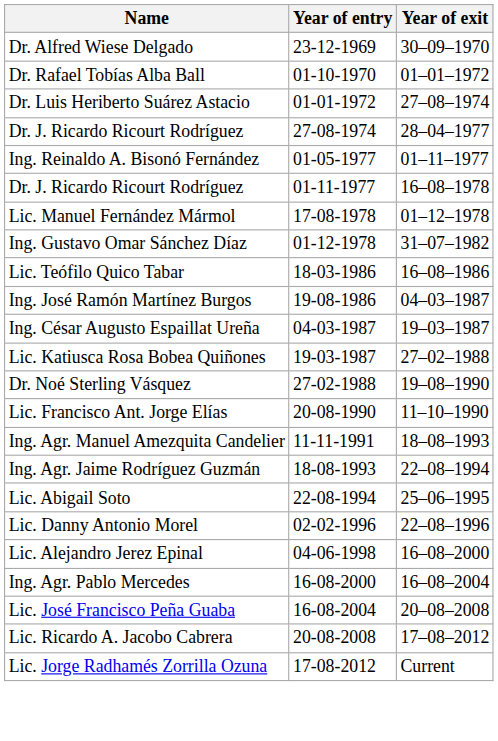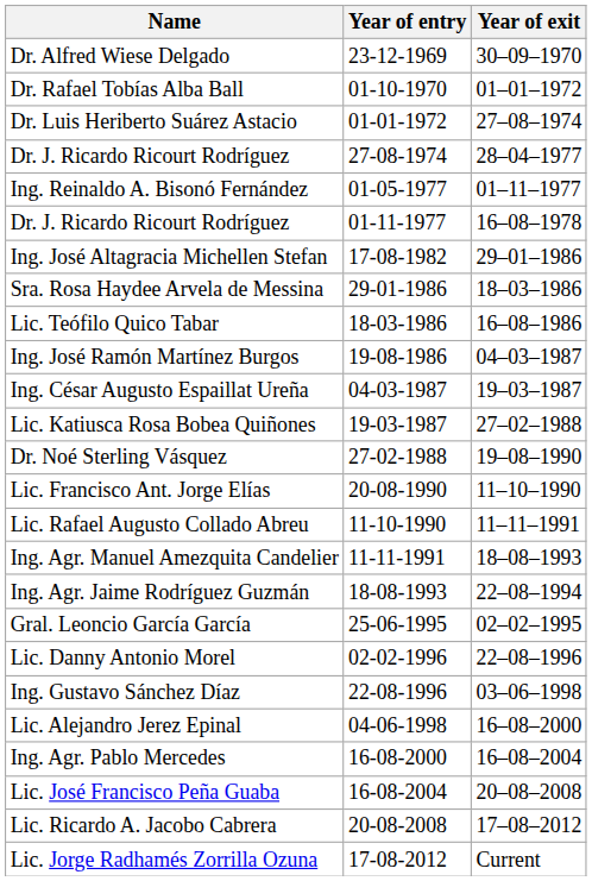 <table border="0" style="background:white" align="top" class="sortable wikitable">
 <tr>
 <th>Name</th>
 <th>Year of entry</th>
 <th>Year of exit</th>
 </tr>
 <tr>
 <td>Dr. Alfred Wiese Delgado</td>
 <td>23-12-1969</td>
 <td>30–09–1970</td>
 </tr>
 <tr>
 <td>Dr. Rafael Tobías Alba Ball</td>
 <td>01-10-1970</td>
 <td>01–01–1972</td>
 </tr>
 <tr>
 <td>Dr. Luis Heriberto Suárez Astacio</td>
 <td>01-01-1972</td>
 <td>27–08–1974</td>
 </tr>
 <tr>
 <td>Dr. J. Ricardo Ricourt Rodríguez</td>
 <td>27-08-1974</td>
 <td>28–04–1977</td>
 </tr>
 <tr>
 <td>Ing. Reinaldo A. Bisonó Fernández</td>
 <td>01-05-1977</td>
 <td>01–11–1977</td>
 </tr>
 <tr>
 <td>Dr. J. Ricardo Ricourt Rodríguez</td>
 <td>01-11-1977</td>
 <td>16–08–1978</td>
 </tr>
 <tr>
-<td>Lic. Manuel Fernández Mármol</td>
-<td>17-08-1978</td>
-<td>01–12–1978</td>
+<td>Ing. José Altagracia Michellen Stefan</td>
+<td>17-08-1982</td>
+<td>29–01–1986</td>
 </tr>
 <tr>
-<td>Ing. Gustavo Omar Sánchez Díaz</td>
-<td>01-12-1978</td>
-<td>31–07–1982</td>
+<td>Sra. Rosa Haydee Arvela de Messina</td>
+<td>29-01-1986</td>
+<td>18–03–1986</td>
 </tr>
 <tr>
 <td>Lic. Teófilo Quico Tabar</td>
 <td>18-03-1986</td>
 <td>16–08–1986</td>
 </tr>
 <tr>
 <td>Ing. José Ramón Martínez Burgos</td>
 <td>19-08-1986</td>
 <td>04–03–1987</td>
 </tr>
 <tr>
 <td>Ing. César Augusto Espaillat Ureña</td>
 <td>04-03-1987</td>
 <td>19–03–1987</td>
 </tr>
 <tr>
 <td>Lic. Katiusca Rosa Bobea Quiñones</td>
 <td>19-03-1987</td>
 <td>27–02–1988</td>
 </tr>
 <tr>
 <td>Dr. Noé Sterling Vásquez</td>
 <td>27-02-1988</td>
 <td>19–08–1990</td>
 </tr>
 <tr>
 <td>Lic. Francisco Ant. Jorge Elías</td>
 <td>20-08-1990</td>
 <td>11–10–1990</td>
 </tr>
 <tr>
+<td>Lic. Rafael Augusto Collado Abreu</td>
+<td>11-10-1990</td>
+<td>11–11–1991</td>
+</tr>
+<tr>
 <td>Ing. Agr. Manuel Amezquita Candelier</td>
 <td>11-11-1991</td>
 <td>18–08–1993</td>
 </tr>
 <tr>
 <td>Ing. Agr. Jaime Rodríguez Guzmán</td>
 <td>18-08-1993</td>
 <td>22–08–1994</td>
 </tr>
 <tr>
-<td>Lic. Abigail Soto</td>
-<td>22-08-1994</td>
-<td>25–06–1995</td>
+<td>Gral. Leoncio García García</td>
+<td>25-06-1995</td>
+<td>02–02–1995</td>
 </tr>
 <tr>
 <td>Lic. Danny Antonio Morel</td>
 <td>02-02-1996</td>
 <td>22–08–1996</td>
+</tr>
+<tr>
+<td>Ing. Gustavo Sánchez Díaz</td>
+<td>22-08-1996</td>
+<td>03–06–1998</td>
 </tr>
 <tr>
 <td>Lic. Alejandro Jerez Epinal</td>
 <td>04-06-1998</td>
 <td>16–08–2000</td>
 </tr>
 <tr>
 <td>Ing. Agr. Pablo Mercedes</td>
 <td>16-08-2000</td>
 <td>16–08–2004</td>
 </tr>
 <tr>
 <td>Lic. <a href='#'>José Francisco Peña Guaba</a></td>
 <td>16-08-2004</td>
 <td>20–08–2008</td>
 </tr>
 <tr>
 <td>Lic. Ricardo A. Jacobo Cabrera</td>
 <td>20-08-2008</td>
 <td>17–08–2012</td>
 </tr>
 <tr>
 <td>Lic. <a href='#'>Jorge Radhamés Zorrilla Ozuna</a></td>
 <td>17-08-2012</td>
 <td>Current</td>
 </tr>
 </table>
